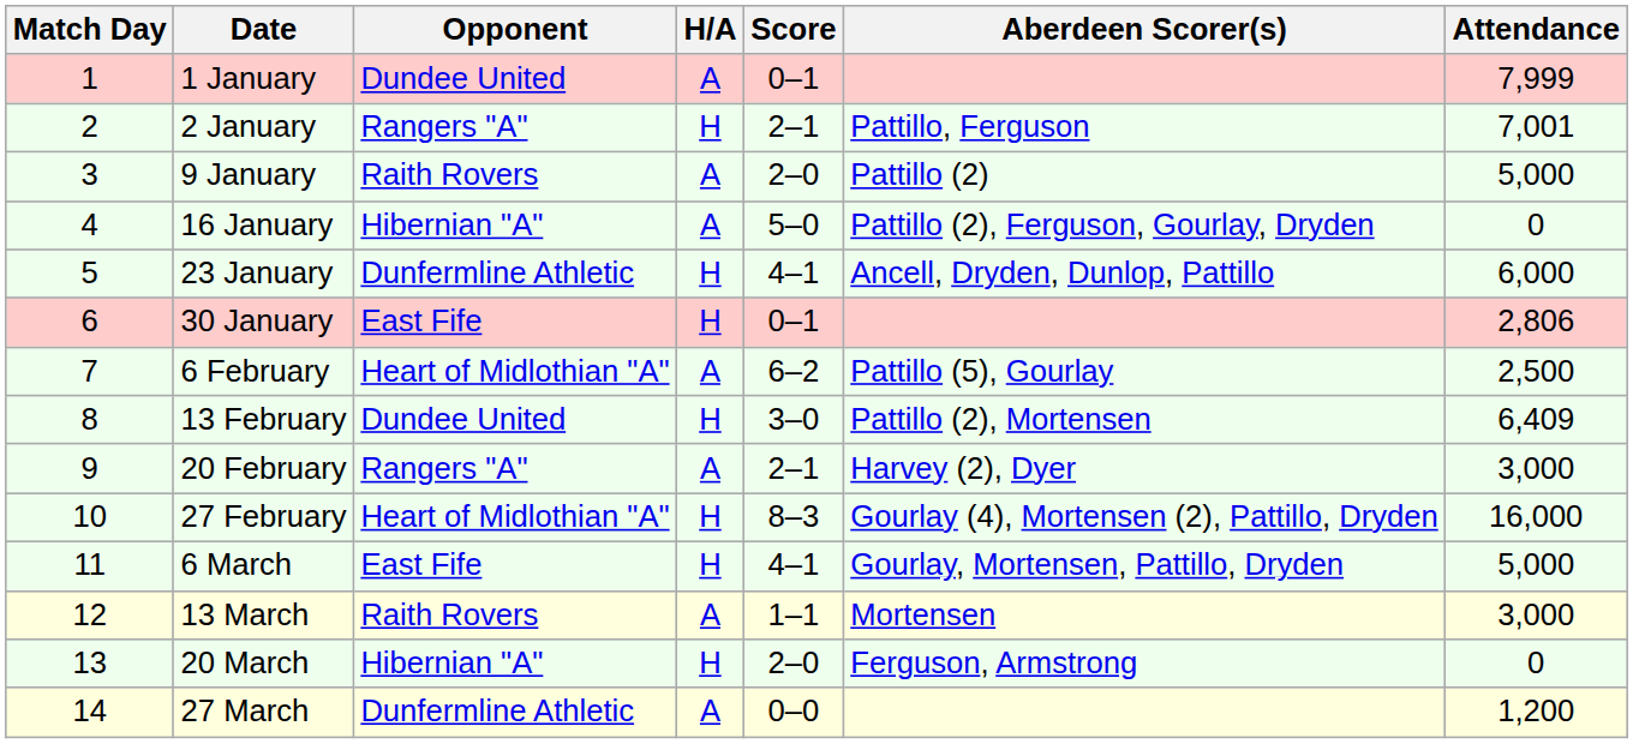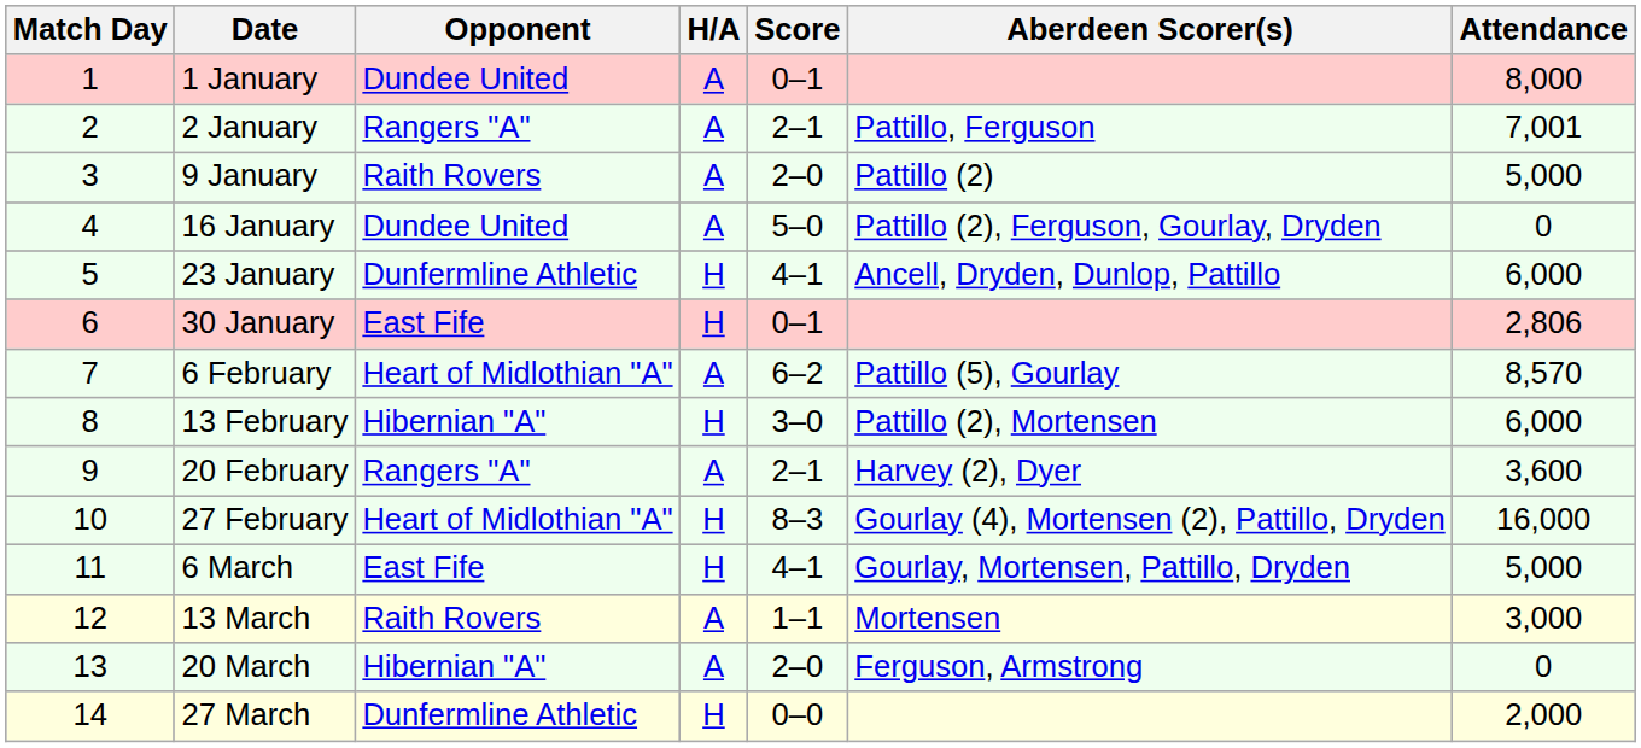 <table class="wikitable" style="text-align:center">
 <tr>
 <th>Match Day</th>
 <th>Date</th>
 <th>Opponent</th>
 <th>H/A</th>
 <th>Score</th>
 <th>Aberdeen Scorer(s)</th>
 <th>Attendance</th>
 </tr>
 <tr bgcolor=#FFCCCC>
 <td>1</td>
 <td align=left>1 January</td>
 <td align=left><a href='#'>Dundee United</a></td>
 <td><a href='#'>A</a></td>
 <td>0–1</td>
 <td align=left></td>
-<td>7,999</td>
+<td>8,000</td>
 </tr>
 <tr bgcolor=#EEFFEE>
 <td>2</td>
 <td align=left>2 January</td>
 <td align=left><a href='#'>Rangers "A"</a></td>
-<td><a href='#'>H</a></td>
+<td><a href='#'>A</a></td>
 <td>2–1</td>
 <td align=left><a href='#'>Pattillo</a>, <a href='#'>Ferguson</a></td>
 <td>7,001</td>
 </tr>
 <tr bgcolor=#EEFFEE>
 <td>3</td>
 <td align=left>9 January</td>
 <td align=left><a href='#'>Raith Rovers</a></td>
 <td><a href='#'>A</a></td>
 <td>2–0</td>
 <td align=left><a href='#'>Pattillo</a> (2)</td>
 <td>5,000</td>
 </tr>
 <tr bgcolor=#EEFFEE>
 <td>4</td>
 <td align=left>16 January</td>
-<td align=left><a href='#'>Hibernian "A"</a></td>
+<td align=left><a href='#'>Dundee United</a></td>
 <td><a href='#'>A</a></td>
 <td>5–0</td>
 <td align=left><a href='#'>Pattillo</a> (2), <a href='#'>Ferguson</a>, <a href='#'>Gourlay</a>, <a href='#'>Dryden</a></td>
 <td>0</td>
 </tr>
 <tr bgcolor=#EEFFEE>
 <td>5</td>
 <td align=left>23 January</td>
 <td align=left><a href='#'>Dunfermline Athletic</a></td>
 <td><a href='#'>H</a></td>
 <td>4–1</td>
 <td align=left><a href='#'>Ancell</a>, <a href='#'>Dryden</a>, <a href='#'>Dunlop</a>, <a href='#'>Pattillo</a></td>
 <td>6,000</td>
 </tr>
 <tr bgcolor=#FFCCCC>
 <td>6</td>
 <td align=left>30 January</td>
 <td align=left><a href='#'>East Fife</a></td>
 <td><a href='#'>H</a></td>
 <td>0–1</td>
 <td align=left></td>
 <td>2,806</td>
 </tr>
 <tr bgcolor=#EEFFEE>
 <td>7</td>
 <td align=left>6 February</td>
 <td align=left><a href='#'>Heart of Midlothian "A"</a></td>
 <td><a href='#'>A</a></td>
 <td>6–2</td>
 <td align=left><a href='#'>Pattillo</a> (5), <a href='#'>Gourlay</a></td>
-<td>2,500</td>
+<td>8,570</td>
 </tr>
 <tr bgcolor=#EEFFEE>
 <td>8</td>
 <td align=left>13 February</td>
-<td align=left><a href='#'>Dundee United</a></td>
+<td align=left><a href='#'>Hibernian "A"</a></td>
 <td><a href='#'>H</a></td>
 <td>3–0</td>
 <td align=left><a href='#'>Pattillo</a> (2), <a href='#'>Mortensen</a></td>
-<td>6,409</td>
+<td>6,000</td>
 </tr>
 <tr bgcolor=#EEFFEE>
 <td>9</td>
 <td align=left>20 February</td>
 <td align=left><a href='#'>Rangers "A"</a></td>
 <td><a href='#'>A</a></td>
 <td>2–1</td>
 <td align=left><a href='#'>Harvey</a> (2), <a href='#'>Dyer</a></td>
-<td>3,000</td>
+<td>3,600</td>
 </tr>
 <tr bgcolor=#EEFFEE>
 <td>10</td>
 <td align=left>27 February</td>
 <td align=left><a href='#'>Heart of Midlothian "A"</a></td>
 <td><a href='#'>H</a></td>
 <td>8–3</td>
 <td align=left><a href='#'>Gourlay</a> (4), <a href='#'>Mortensen</a> (2), <a href='#'>Pattillo</a>, <a href='#'>Dryden</a></td>
 <td>16,000</td>
 </tr>
 <tr bgcolor=#EEFFEE>
 <td>11</td>
 <td align=left>6 March</td>
 <td align=left><a href='#'>East Fife</a></td>
 <td><a href='#'>H</a></td>
 <td>4–1</td>
 <td align=left><a href='#'>Gourlay</a>, <a href='#'>Mortensen</a>, <a href='#'>Pattillo</a>, <a href='#'>Dryden</a></td>
 <td>5,000</td>
 </tr>
 <tr bgcolor=#FFFFDD>
 <td>12</td>
 <td align=left>13 March</td>
 <td align=left><a href='#'>Raith Rovers</a></td>
 <td><a href='#'>A</a></td>
 <td>1–1</td>
 <td align=left><a href='#'>Mortensen</a></td>
 <td>3,000</td>
 </tr>
 <tr bgcolor=#EEFFEE>
 <td>13</td>
 <td align=left>20 March</td>
 <td align=left><a href='#'>Hibernian "A"</a></td>
-<td><a href='#'>H</a></td>
+<td><a href='#'>A</a></td>
 <td>2–0</td>
 <td align=left><a href='#'>Ferguson</a>, <a href='#'>Armstrong</a></td>
 <td>0</td>
 </tr>
 <tr bgcolor=#FFFFDD>
 <td>14</td>
 <td align=left>27 March</td>
 <td align=left><a href='#'>Dunfermline Athletic</a></td>
-<td><a href='#'>A</a></td>
+<td><a href='#'>H</a></td>
 <td>0–0</td>
 <td align=left></td>
-<td>1,200</td>
+<td>2,000</td>
 </tr>
 </table>
